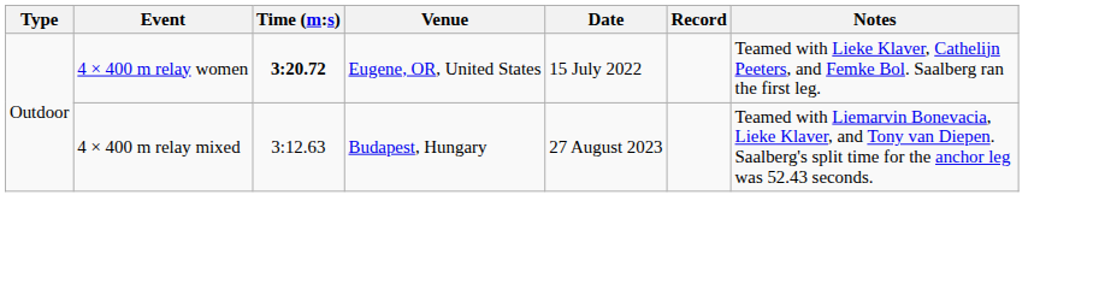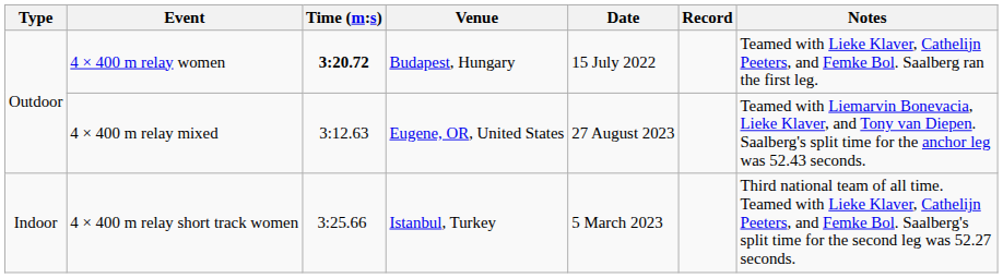 <table class="wikitable plainrowheaders">
 <tr>
 <th scope="col">Type</th>
 <th scope="col">Event</th>
 <th scope="col">Time (<a href='#'>m</a>:<a href='#'>s</a>)</th>
 <th scope="col">Venue</th>
 <th scope="col">Date</th>
 <th scope="col">Record</th>
 <th scope="col" style="width:250px;">Notes</th>
 </tr>
 <tr>
 <td rowspan="2" style="text-align:center;">Outdoor</td>
 <td><a href='#'>4 × 400 m relay</a> women</td>
 <td style="text-align:center;"><strong>3:20.72</strong></td>
-<td><a href='#'>Eugene, OR</a>, United States</td>
+<td><a href='#'>Budapest</a>, Hungary</td>
 <td>15 July 2022</td>
 <td style="text-align:center;"></td>
 <td>Teamed with <a href='#'>Lieke Klaver</a>, <a href='#'>Cathelijn Peeters</a>, and <a href='#'>Femke Bol</a>. Saalberg ran the first leg.</td>
 </tr>
 <tr>
 <td>4 × 400 m relay mixed</td>
 <td style="text-align:center;">3:12.63</td>
-<td><a href='#'>Budapest</a>, Hungary</td>
+<td><a href='#'>Eugene, OR</a>, United States</td>
 <td>27 August 2023</td>
 <td></td>
 <td>Teamed with <a href='#'>Liemarvin Bonevacia</a>, <a href='#'>Lieke Klaver</a>, and <a href='#'>Tony van Diepen</a>. Saalberg's split time for the <a href='#'>anchor leg</a> was 52.43 seconds.</td>
 </tr>
+<tr>
+<td style="text-align:center;">Indoor</td>
+<td>4 × 400 m relay short track women</td>
+<td style="text-align:center;">3:25.66 </td>
+<td><a href='#'>Istanbul</a>, Turkey</td>
+<td>5 March 2023</td>
+<td style="text-align:center;"></td>
+<td>Third national team of all time. Teamed with <a href='#'>Lieke Klaver</a>, <a href='#'>Cathelijn Peeters</a>, and <a href='#'>Femke Bol</a>. Saalberg's split time for the second leg was 52.27 seconds.</td>
+</tr>
 </table>
